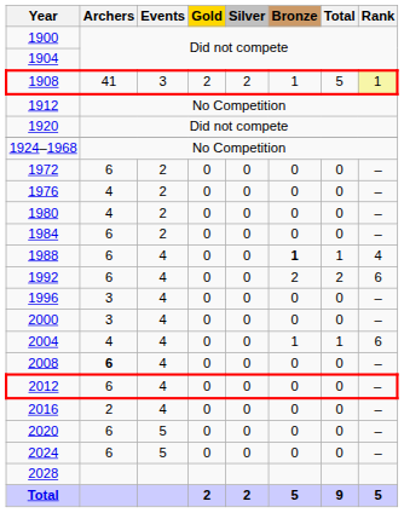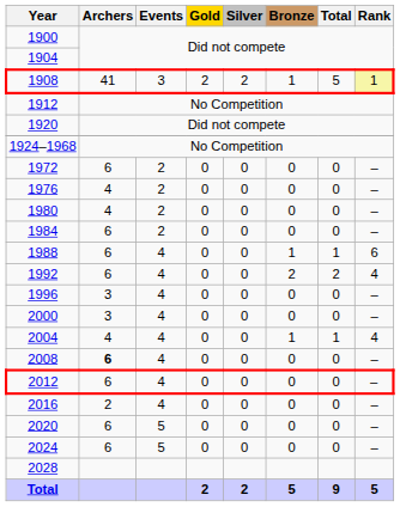 <table class="wikitable sortable collapsible collapsed">
 <tr>
 <th>Year</th>
 <th>Archers</th>
 <th>Events</th>
 <th style="text-align:center; background-color:gold;"><strong>Gold</strong></th>
 <th style="text-align:center; background-color:silver;"><strong>Silver</strong></th>
 <th style="text-align:center; background-color:#c96;"><strong>Bronze</strong></th>
 <th>Total</th>
 <th>Rank</th>
 </tr>
 <tr style="text-align:center">
 <td><a href='#'>1900</a></td>
 <td colspan=7 rowspan=2>Did not compete</td>
 </tr>
 <tr style="text-align:center">
 <td><a href='#'>1904</a></td>
 </tr>
 <tr style="text-align:center;border: 3px solid red">
 <td><a href='#'>1908</a></td>
 <td>41</td>
 <td>3</td>
 <td>2</td>
 <td>2</td>
 <td>1</td>
 <td>5</td>
 <td style="background-color:#F7F6A8">1</td>
 </tr>
 <tr style="text-align:center">
 <td><a href='#'>1912</a></td>
 <td colspan="7">No Competition</td>
 </tr>
 <tr style="text-align:center">
 <td><a href='#'>1920</a></td>
 <td colspan=7 rowspan=1>Did not compete</td>
 </tr>
 <tr style="text-align:center; background-color:#ccf;">
 </tr>
 <tr style="text-align:center">
 <td><a href='#'>1924</a>–<a href='#'>1968</a></td>
 <td colspan="7">No Competition</td>
 </tr>
 <tr style="text-align:center">
 <td><a href='#'>1972</a></td>
 <td>6</td>
 <td>2</td>
 <td>0</td>
 <td>0</td>
 <td>0</td>
 <td>0</td>
 <td>–</td>
 </tr>
 <tr style="text-align:center">
 <td><a href='#'>1976</a></td>
 <td>4</td>
 <td>2</td>
 <td>0</td>
 <td>0</td>
 <td>0</td>
 <td>0</td>
 <td>–</td>
 </tr>
 <tr style="text-align:center">
 <td><a href='#'>1980</a></td>
 <td>4</td>
 <td>2</td>
 <td>0</td>
 <td>0</td>
 <td>0</td>
 <td>0</td>
 <td>–</td>
 </tr>
 <tr style="text-align:center">
 <td><a href='#'>1984</a></td>
 <td>6</td>
 <td>2</td>
 <td>0</td>
 <td>0</td>
 <td>0</td>
 <td>0</td>
 <td>–</td>
 </tr>
 <tr style="text-align:center">
 <td><a href='#'>1988</a></td>
 <td>6</td>
 <td>4</td>
 <td>0</td>
 <td>0</td>
-<td><strong>1</strong></td>
 <td>1</td>
-<td>4</td>
+<td>1</td>
+<td>6</td>
 </tr>
 <tr style="text-align:center">
 <td><a href='#'>1992</a></td>
 <td>6</td>
 <td>4</td>
 <td>0</td>
 <td>0</td>
 <td>2</td>
 <td>2</td>
-<td>6</td>
+<td>4</td>
 </tr>
 <tr style="text-align:center">
 <td><a href='#'>1996</a></td>
 <td>3</td>
 <td>4</td>
 <td>0</td>
 <td>0</td>
 <td>0</td>
 <td>0</td>
 <td>–</td>
 </tr>
 <tr style="text-align:center">
 <td><a href='#'>2000</a></td>
 <td>3</td>
 <td>4</td>
 <td>0</td>
 <td>0</td>
 <td>0</td>
 <td>0</td>
 <td>–</td>
 </tr>
 <tr style="text-align:center">
 <td><a href='#'>2004</a></td>
 <td>4</td>
 <td>4</td>
 <td>0</td>
 <td>0</td>
 <td>1</td>
 <td>1</td>
-<td>6</td>
+<td>4</td>
 </tr>
 <tr style="text-align:center">
 <td><a href='#'>2008</a></td>
 <td><strong>6</strong></td>
 <td>4</td>
 <td>0</td>
 <td>0</td>
 <td>0</td>
 <td>0</td>
 <td>–</td>
 </tr>
 <tr style="text-align:center;border: 3px solid red">
 <td><a href='#'>2012</a></td>
 <td>6</td>
 <td>4</td>
 <td>0</td>
 <td>0</td>
 <td>0</td>
 <td>0</td>
 <td>–</td>
 </tr>
 <tr style="text-align:center">
 <td><a href='#'>2016</a></td>
 <td>2</td>
 <td>4</td>
 <td>0</td>
 <td>0</td>
 <td>0</td>
 <td>0</td>
 <td>–</td>
 </tr>
 <tr style="text-align:center">
 <td><a href='#'>2020</a></td>
 <td>6</td>
 <td>5</td>
 <td>0</td>
 <td>0</td>
 <td>0</td>
 <td>0</td>
 <td>–</td>
 </tr>
 <tr style="text-align:center">
 <td><a href='#'>2024</a></td>
 <td>6</td>
 <td>5</td>
 <td>0</td>
 <td>0</td>
 <td>0</td>
 <td>0</td>
 <td>–</td>
 </tr>
 <tr style="text-align:center">
 <td><a href='#'>2028</a></td>
 <td></td>
 <td></td>
 <td></td>
 <td></td>
 <td></td>
 <td></td>
 <td></td>
 </tr>
 <tr style="text-align:center; background-color:#ccf;">
 <td><strong><a href='#'>Total</a></strong></td>
 <td></td>
 <td></td>
 <td><strong>2</strong></td>
 <td><strong>2</strong></td>
 <td><strong>5</strong></td>
 <td><strong>9</strong></td>
 <td><strong>5</strong></td>
 </tr>
 </table>
